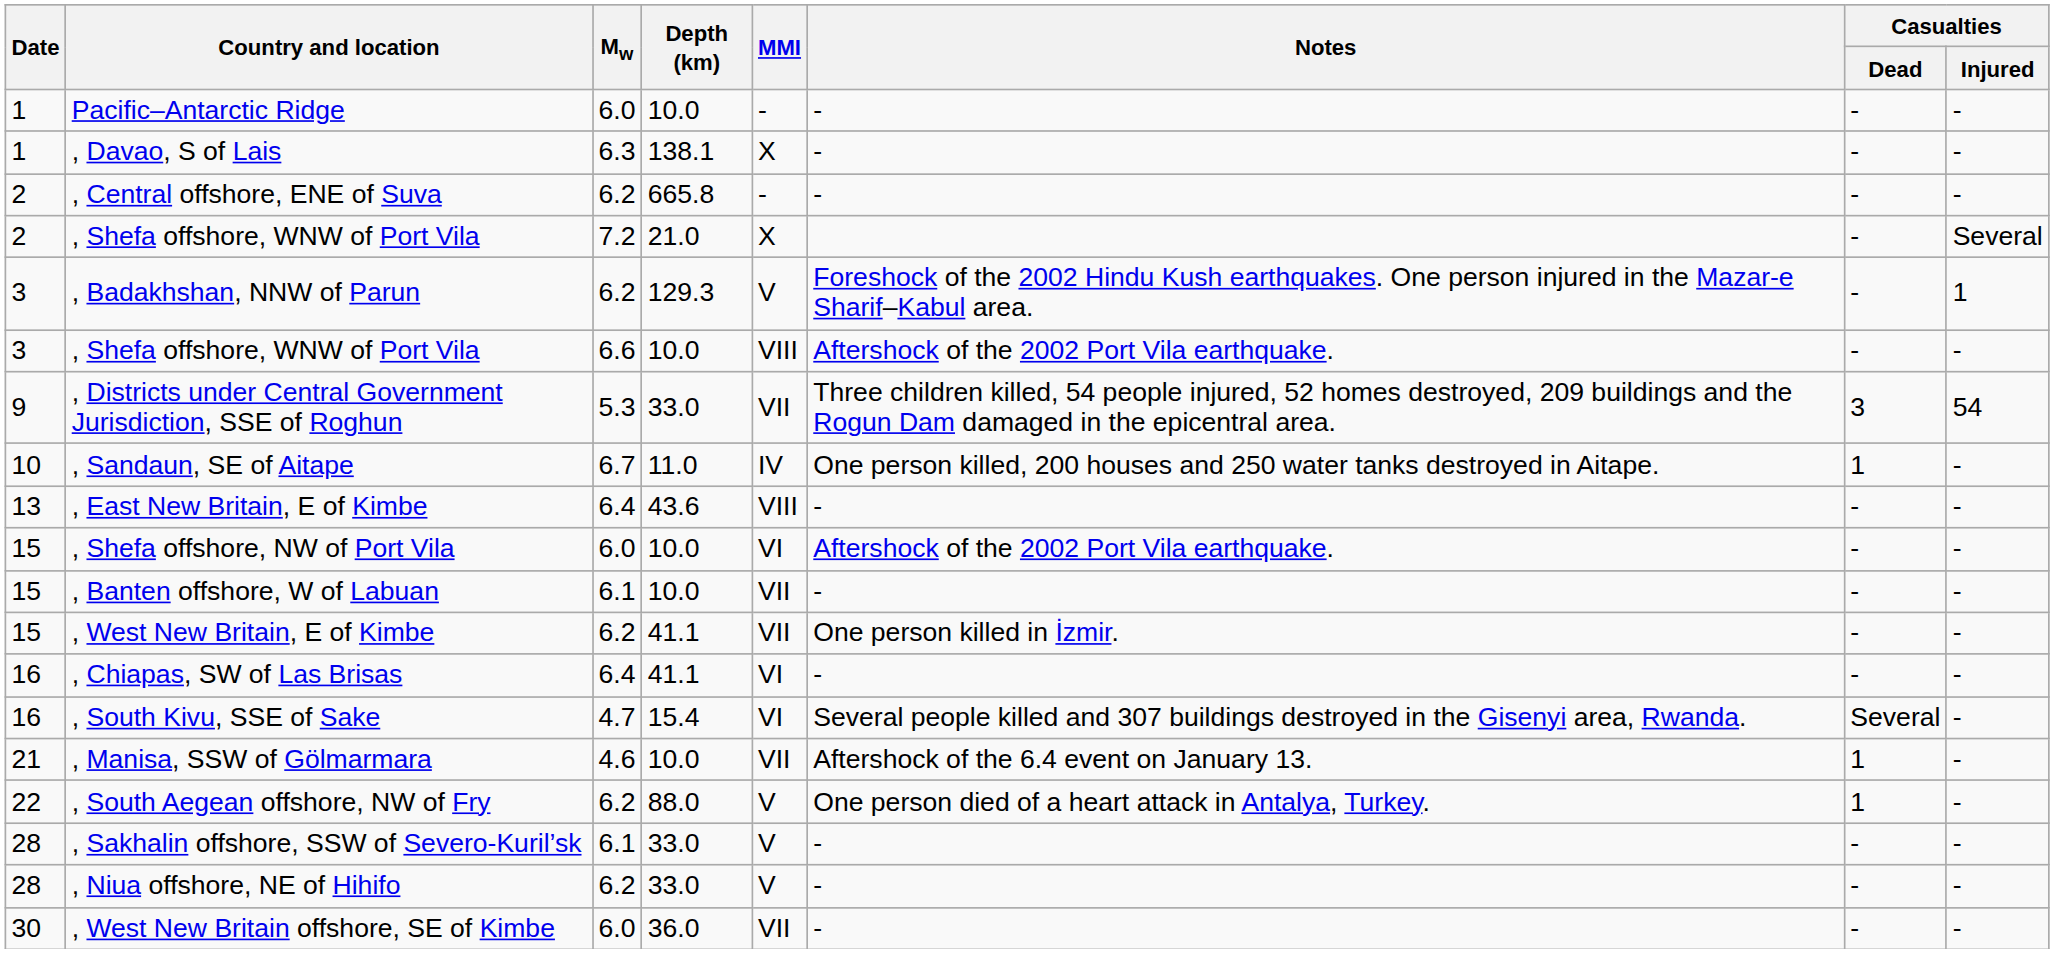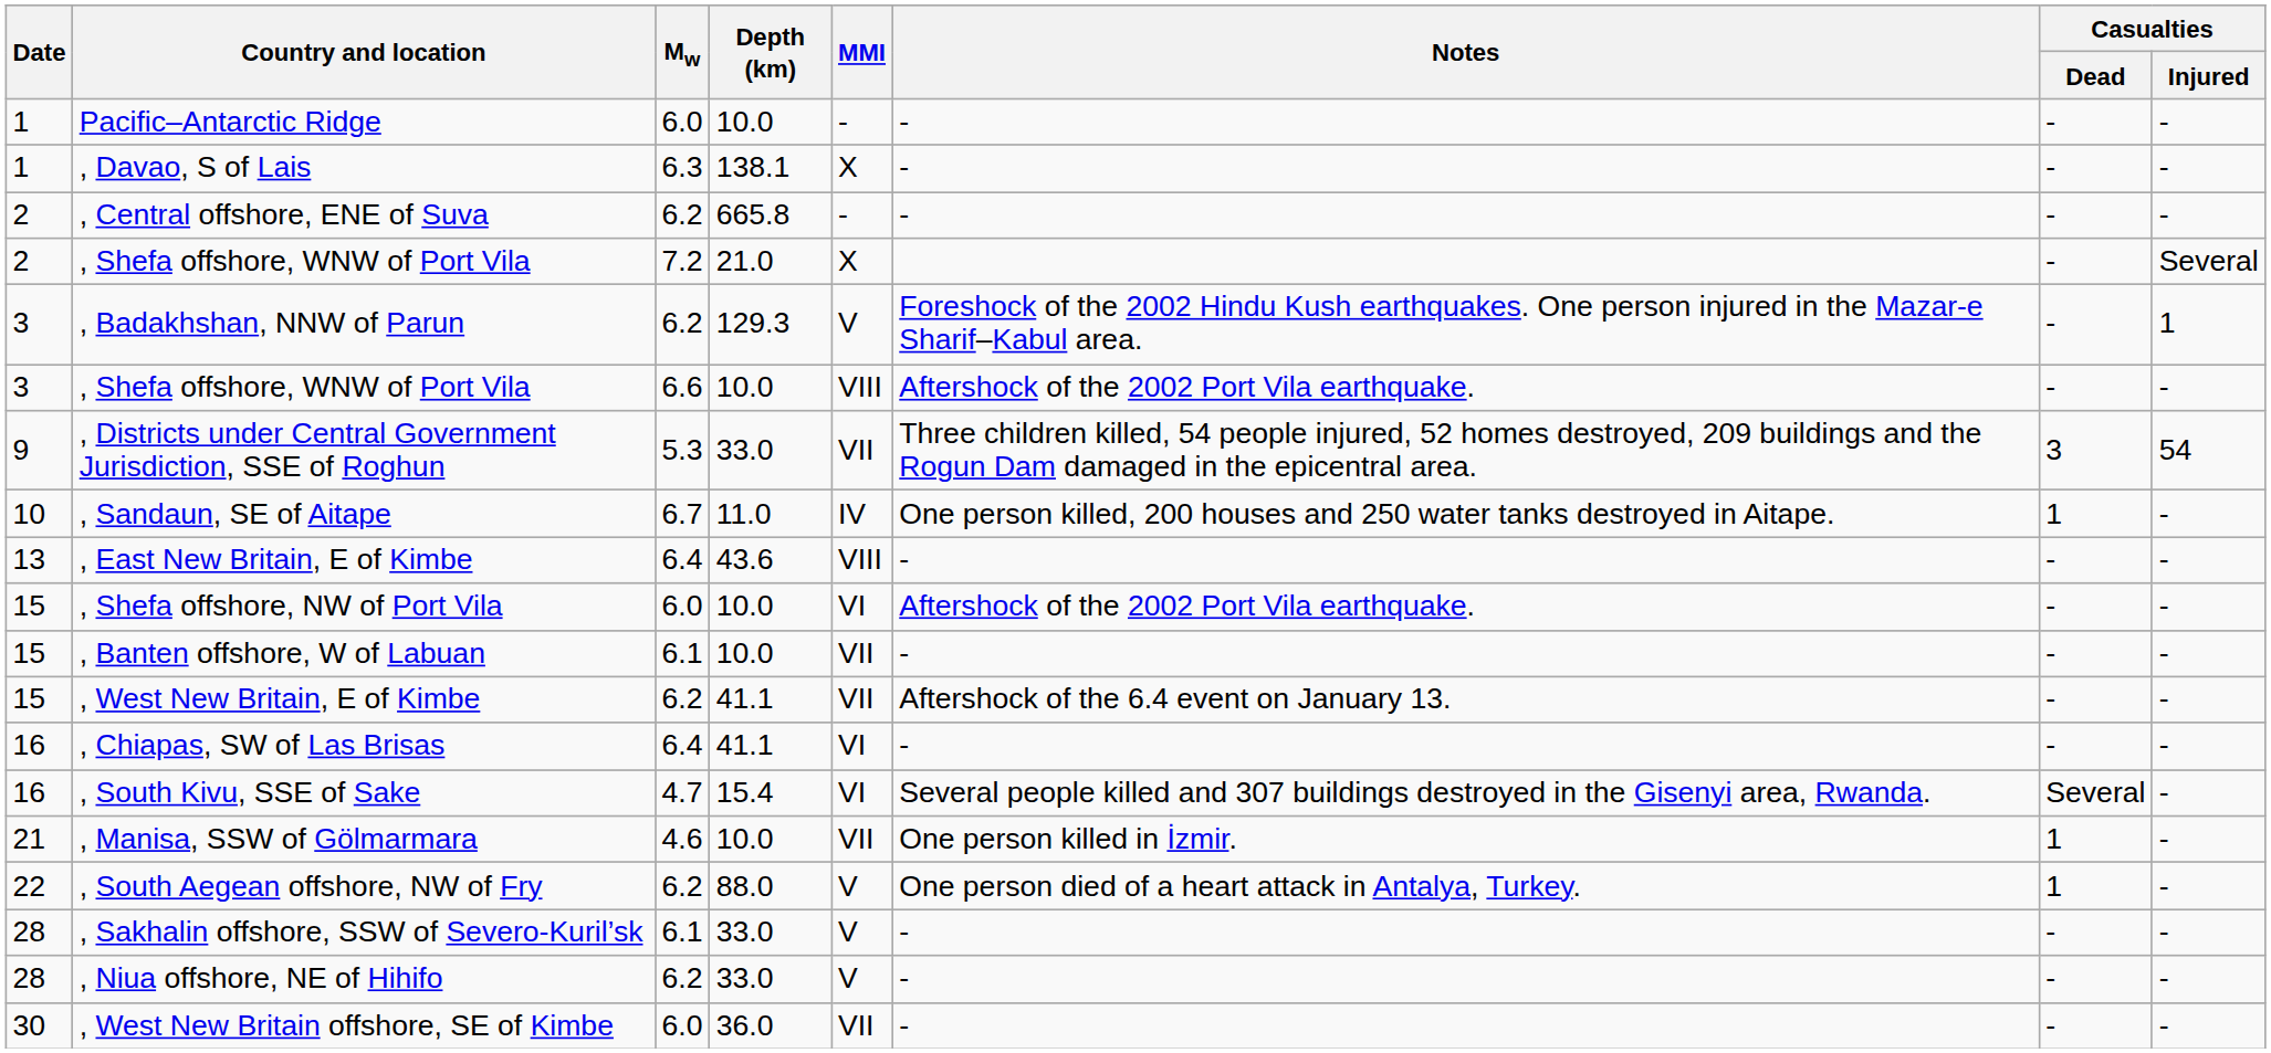 <table class="wikitable sortable" style="border:1px black;  margin-left:1em;">
 <tr>
 <th rowspan="2"><small>Date</small></th>
 <th rowspan="2" style="width: 310px"><small>Country and location</small></th>
 <th rowspan="2"><small>M<sub>w</sub></small></th>
 <th rowspan="2"><small>Depth (km)</small></th>
 <th rowspan="2"><small><a href='#'>MMI</a></small></th>
 <th rowspan="2" class="unsortable"><small>Notes</small></th>
 <th colspan="2"><small>Casualties</small></th>
 </tr>
 <tr>
 <th><small>Dead</small></th>
 <th><small>Injured</small></th>
 </tr>
 <tr>
 <td>1</td>
 <td><a href='#'>Pacific–Antarctic Ridge</a></td>
 <td>6.0</td>
 <td>10.0</td>
 <td>-</td>
 <td>-</td>
 <td>-</td>
 <td>-</td>
 </tr>
 <tr>
 <td>1</td>
 <td>, <a href='#'>Davao</a>,  S of <a href='#'>Lais</a></td>
 <td>6.3</td>
 <td>138.1</td>
 <td>X</td>
 <td>-</td>
 <td>-</td>
 <td>-</td>
 </tr>
 <tr>
 <td>2</td>
 <td>, <a href='#'>Central</a> offshore,  ENE of <a href='#'>Suva</a></td>
 <td>6.2</td>
 <td>665.8</td>
 <td>-</td>
 <td>-</td>
 <td>-</td>
 <td>-</td>
 </tr>
 <tr>
 <td>2</td>
 <td>, <a href='#'>Shefa</a> offshore,  WNW of <a href='#'>Port Vila</a></td>
 <td>7.2</td>
 <td>21.0</td>
 <td>X</td>
 <td></td>
 <td>-</td>
 <td>Several</td>
 </tr>
 <tr>
 <td>3</td>
 <td>, <a href='#'>Badakhshan</a>,  NNW of <a href='#'>Parun</a></td>
 <td>6.2</td>
 <td>129.3</td>
 <td>V</td>
 <td><a href='#'>Foreshock</a> of the <a href='#'>2002 Hindu Kush earthquakes</a>. One person injured in the <a href='#'>Mazar-e Sharif</a>–<a href='#'>Kabul</a> area.</td>
 <td>-</td>
 <td>1</td>
 </tr>
 <tr>
 <td>3</td>
 <td>, <a href='#'>Shefa</a> offshore,  WNW of <a href='#'>Port Vila</a></td>
 <td>6.6</td>
 <td>10.0</td>
 <td>VIII</td>
 <td><a href='#'>Aftershock</a> of the <a href='#'>2002 Port Vila earthquake</a>.</td>
 <td>-</td>
 <td>-</td>
 </tr>
 <tr>
 <td>9</td>
 <td>, <a href='#'>Districts under Central Government Jurisdiction</a>,  SSE of <a href='#'>Roghun</a></td>
 <td>5.3</td>
 <td>33.0</td>
 <td>VII</td>
 <td>Three children killed, 54 people injured, 52 homes destroyed, 209 buildings and the <a href='#'>Rogun Dam</a> damaged in the epicentral area.</td>
 <td>3</td>
 <td>54</td>
 </tr>
 <tr>
 <td>10</td>
 <td>, <a href='#'>Sandaun</a>,  SE of <a href='#'>Aitape</a></td>
 <td>6.7</td>
 <td>11.0</td>
 <td>IV</td>
 <td>One person killed, 200 houses and 250 water tanks destroyed in Aitape.</td>
 <td>1</td>
 <td>-</td>
 </tr>
 <tr>
 <td>13</td>
 <td>, <a href='#'>East New Britain</a>,  E of <a href='#'>Kimbe</a></td>
 <td>6.4</td>
 <td>43.6</td>
 <td>VIII</td>
 <td>-</td>
 <td>-</td>
 <td>-</td>
 </tr>
 <tr>
 <td>15</td>
 <td>, <a href='#'>Shefa</a> offshore,  NW of <a href='#'>Port Vila</a></td>
 <td>6.0</td>
 <td>10.0</td>
 <td>VI</td>
 <td><a href='#'>Aftershock</a> of the <a href='#'>2002 Port Vila earthquake</a>.</td>
 <td>-</td>
 <td>-</td>
 </tr>
 <tr>
 <td>15</td>
 <td>, <a href='#'>Banten</a> offshore,  W of <a href='#'>Labuan</a></td>
 <td>6.1</td>
 <td>10.0</td>
 <td>VII</td>
 <td>-</td>
 <td>-</td>
 <td>-</td>
 </tr>
 <tr>
 <td>15</td>
 <td>, <a href='#'>West New Britain</a>,  E of <a href='#'>Kimbe</a></td>
 <td>6.2</td>
 <td>41.1</td>
 <td>VII</td>
-<td>One person killed in <a href='#'>İzmir</a>.</td>
+<td>Aftershock of the 6.4 event on January 13.</td>
 <td>-</td>
 <td>-</td>
 </tr>
 <tr>
 <td>16</td>
 <td>, <a href='#'>Chiapas</a>,  SW of <a href='#'>Las Brisas</a></td>
 <td>6.4</td>
 <td>41.1</td>
 <td>VI</td>
 <td>-</td>
 <td>-</td>
 <td>-</td>
 </tr>
 <tr>
 <td>16</td>
 <td>, <a href='#'>South Kivu</a>,  SSE of <a href='#'>Sake</a></td>
 <td>4.7</td>
 <td>15.4</td>
 <td>VI</td>
 <td>Several people killed and 307 buildings destroyed in the <a href='#'>Gisenyi</a> area, <a href='#'>Rwanda</a>.</td>
 <td>Several</td>
 <td>-</td>
 </tr>
 <tr>
 <td>21</td>
 <td>, <a href='#'>Manisa</a>,  SSW of <a href='#'>Gölmarmara</a></td>
 <td>4.6</td>
 <td>10.0</td>
 <td>VII</td>
-<td>Aftershock of the 6.4 event on January 13.</td>
+<td>One person killed in <a href='#'>İzmir</a>.</td>
 <td>1</td>
 <td>-</td>
 </tr>
 <tr>
 <td>22</td>
 <td>, <a href='#'>South Aegean</a> offshore,  NW of <a href='#'>Fry</a></td>
 <td>6.2</td>
 <td>88.0</td>
 <td>V</td>
 <td>One person died of a heart attack in <a href='#'>Antalya</a>, <a href='#'>Turkey</a>.</td>
 <td>1</td>
 <td>-</td>
 </tr>
 <tr>
 <td>28</td>
 <td>, <a href='#'>Sakhalin</a> offshore,  SSW of <a href='#'>Severo-Kuril’sk</a></td>
 <td>6.1</td>
 <td>33.0</td>
 <td>V</td>
 <td>-</td>
 <td>-</td>
 <td>-</td>
 </tr>
 <tr>
 <td>28</td>
 <td>, <a href='#'>Niua</a> offshore,  NE of <a href='#'>Hihifo</a></td>
 <td>6.2</td>
 <td>33.0</td>
 <td>V</td>
 <td>-</td>
 <td>-</td>
 <td>-</td>
 </tr>
 <tr>
 <td>30</td>
 <td>, <a href='#'>West New Britain</a> offshore,  SE of <a href='#'>Kimbe</a></td>
 <td>6.0</td>
 <td>36.0</td>
 <td>VII</td>
 <td>-</td>
 <td>-</td>
 <td>-</td>
 </tr>
 <tr>
 </tr>
 </table>
